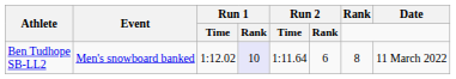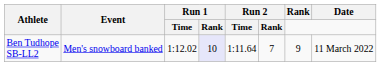 <table class="wikitable">
 <tr>
 <th rowspan="2">Athlete</th>
 <th rowspan="2">Event</th>
 <th colspan=2>Run 1</th>
 <th colspan=2>Run 2</th>
 <th>Rank</th>
 <th>Date</th>
 </tr>
 <tr style="font-size:95%">
 <th>Time</th>
 <th>Rank</th>
 <th>Time</th>
 <th>Rank</th>
 </tr>
 <tr style="text-align:center;">
 <td align="left"><a href='#'>Ben Tudhope</a> <br> <a href='#'>SB-LL2</a></td>
 <td style="text-align:left;" rowspan="3"><a href='#'>Men's snowboard banked</a></td>
 <td>1:12.02</td>
 <td style="background: lavender;">10</td>
 <td>1:11.64</td>
-<td>6</td>
-<td>8</td>
+<td>7</td>
+<td>9</td>
 <td>11 March 2022</td>
 </tr>
 </table>
